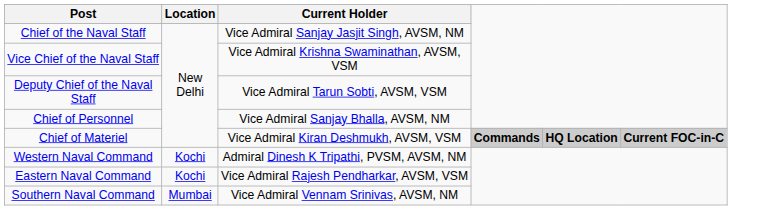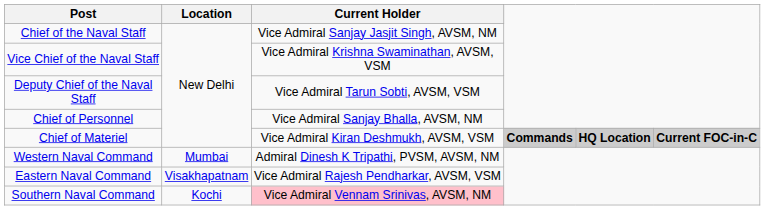 <table class="wikitable sortable" style="text-align:center">
 <tr style="background:#cccccc">
 <th scope="col" style="width: 200px;">Post</th>
 <th scope="col" style="width: 50px;">Location</th>
 <th scope="col" style="width: 325px;">Current Holder</th>
 </tr>
 <tr>
 <td><a href='#'>Chief of the Naval Staff</a></td>
 <td rowspan=5>New Delhi</td>
 <td>Vice Admiral <a href='#'>Sanjay Jasjit Singh</a>, AVSM, NM</td>
 </tr>
 <tr>
 <td><a href='#'>Vice Chief of the Naval Staff</a></td>
 <td>Vice Admiral <a href='#'>Krishna Swaminathan</a>, AVSM, VSM</td>
 </tr>
 <tr>
 <td><a href='#'>Deputy Chief of the Naval Staff</a></td>
 <td>Vice Admiral <a href='#'>Tarun Sobti</a>, AVSM, VSM</td>
 </tr>
 <tr>
 <td><a href='#'>Chief of Personnel</a></td>
 <td>Vice Admiral <a href='#'>Sanjay Bhalla</a>, AVSM, NM</td>
 </tr>
 <tr>
 <td><a href='#'>Chief of Materiel</a></td>
 <td>Vice Admiral <a href='#'>Kiran Deshmukh</a>, AVSM, VSM</td>
 <th style="background:#ccc;">Commands</th>
 <th style="background:#ccc;">HQ Location</th>
 <th style="background:#ccc;">Current FOC-in-C</th>
 </tr>
 <tr>
 <td><a href='#'>Western Naval Command</a></td>
-<td><a href='#'>Kochi</a></td>
+<td><a href='#'>Mumbai</a></td>
 <td>Admiral <a href='#'>Dinesh K Tripathi</a>, PVSM, AVSM, NM</td>
 </tr>
 <tr>
 <td><a href='#'>Eastern Naval Command</a></td>
-<td><a href='#'>Kochi</a></td>
+<td><a href='#'>Visakhapatnam</a></td>
 <td>Vice Admiral <a href='#'>Rajesh Pendharkar</a>, AVSM, VSM</td>
 </tr>
 <tr>
 <td><a href='#'>Southern Naval Command</a></td>
-<td><a href='#'>Mumbai</a></td>
-<td>Vice Admiral <a href='#'>Vennam Srinivas</a>, AVSM, NM</td>
+<td><a href='#'>Kochi</a></td>
+<td style="background: pink;">Vice Admiral <a href='#'>Vennam Srinivas</a>, AVSM, NM</td>
 </tr>
 </table>
